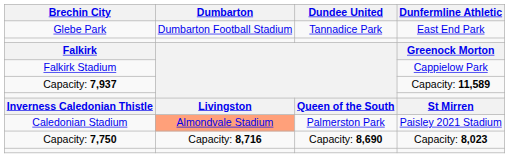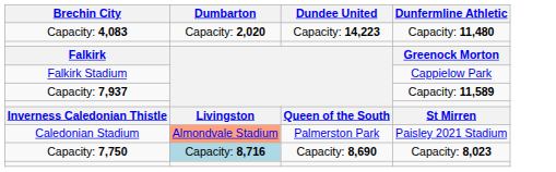 <table class="wikitable" style="text-align:center">
 <tr>
 <th><a href='#'>Brechin City</a></th>
 <th><a href='#'>Dumbarton</a></th>
 <th><a href='#'>Dundee United</a></th>
 <th><a href='#'>Dunfermline Athletic</a></th>
 </tr>
 <tr>
-<td><a href='#'>Glebe Park</a></td>
-<td><a href='#'>Dumbarton Football Stadium</a></td>
-<td><a href='#'>Tannadice Park</a></td>
-<td><a href='#'>East End Park</a></td>
+<td>Capacity: <strong>4,083</strong></td>
+<td>Capacity: <strong>2,020</strong></td>
+<td>Capacity: <strong>14,223</strong></td>
+<td>Capacity: <strong>11,480</strong></td>
 </tr>
 <tr>
 <td></td>
 <td></td>
 <td></td>
 <td></td>
 </tr>
 <tr>
 <th><a href='#'>Falkirk</a></th>
 <th colspan=2 rowspan=4><br></th>
 <th><a href='#'>Greenock Morton</a></th>
 </tr>
 <tr>
 <td><a href='#'>Falkirk Stadium</a></td>
 <td><a href='#'>Cappielow Park</a></td>
 </tr>
 <tr>
 <td>Capacity: <strong>7,937</strong></td>
 <td>Capacity: <strong>11,589</strong></td>
 </tr>
 <tr>
 <td></td>
 <td></td>
 </tr>
 <tr>
 <th><a href='#'>Inverness Caledonian Thistle</a></th>
 <th><a href='#'>Livingston</a></th>
 <th><a href='#'>Queen of the South</a></th>
 <th><a href='#'>St Mirren</a></th>
 </tr>
 <tr>
 <td><a href='#'>Caledonian Stadium</a></td>
 <td style="background: lightsalmon;"><a href='#'>Almondvale Stadium</a></td>
 <td><a href='#'>Palmerston Park</a></td>
 <td><a href='#'>Paisley 2021 Stadium</a></td>
 </tr>
 <tr>
 <td>Capacity: <strong>7,750</strong></td>
-<td>Capacity: <strong>8,716</strong></td>
+<td style="background: lightblue;">Capacity: <strong>8,716</strong></td>
 <td>Capacity: <strong>8,690</strong></td>
 <td>Capacity: <strong>8,023</strong></td>
 </tr>
 <tr>
 <td></td>
 <td></td>
 <td></td>
 <td></td>
 </tr>
 </table>
